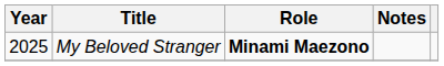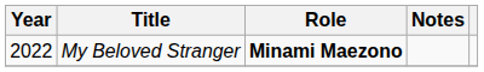 <table class="wikitable">
 <tr>
 <th>Year</th>
 <th>Title</th>
 <th>Role</th>
 <th>Notes</th>
 <th></th>
 </tr>
 <tr>
-<td>2025</td>
+<td>2022</td>
 <td><em>My Beloved Stranger</em></td>
 <td><strong>Minami Maezono</strong></td>
 <td></td>
 <td></td>
 </tr>
 <tr>
 </tr>
 </table>
